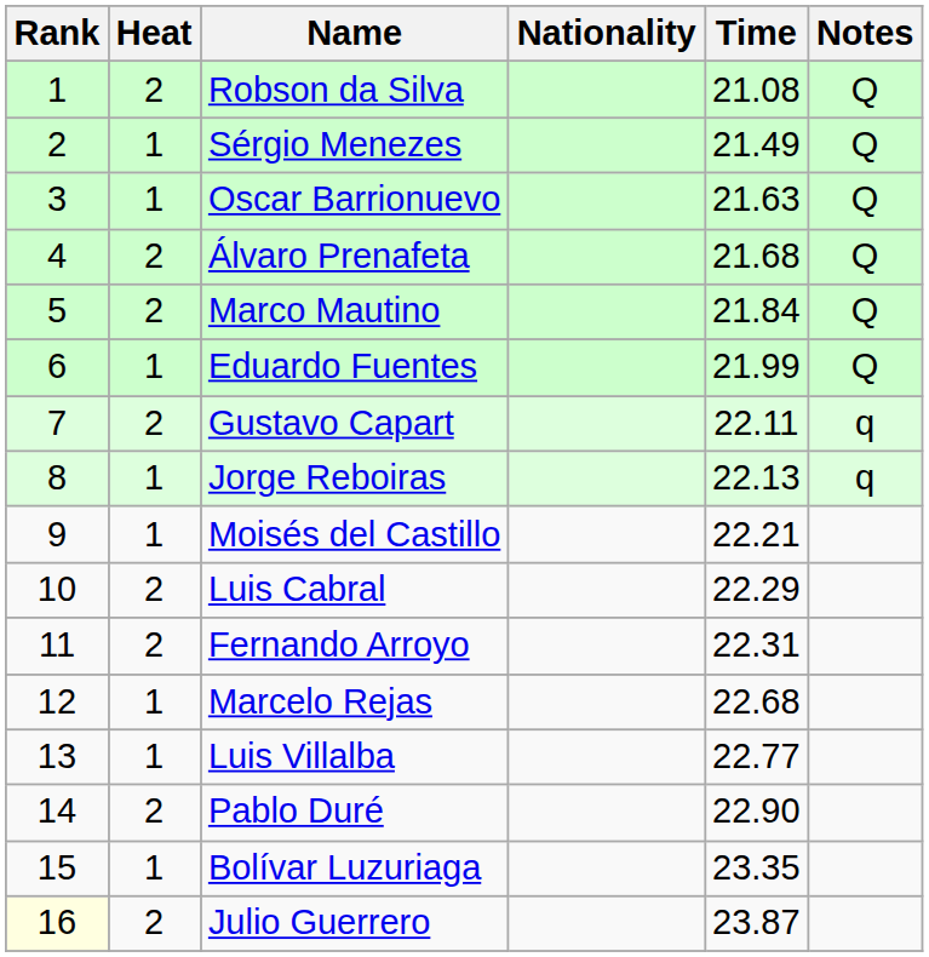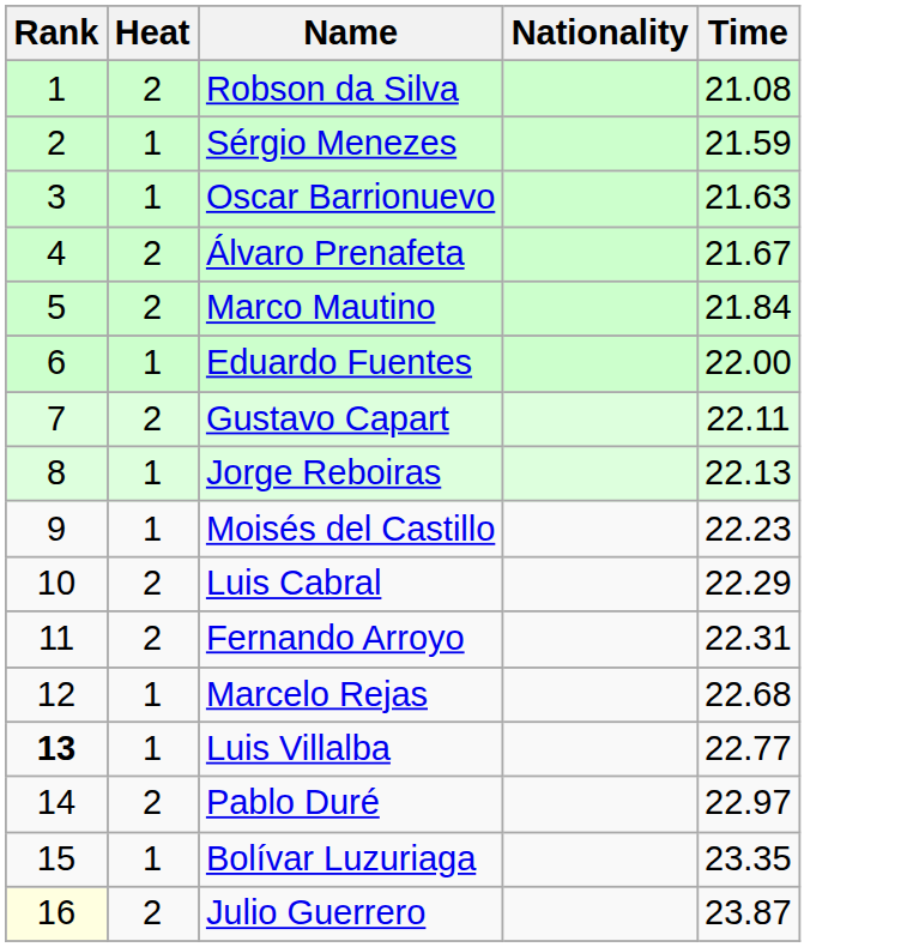 <table class="wikitable sortable" style="text-align:center">
 <tr>
 <th>Rank</th>
 <th>Heat</th>
 <th>Name</th>
 <th>Nationality</th>
 <th>Time</th>
-<th>Notes</th>
 </tr>
 <tr bgcolor=ccffcc>
 <td>1</td>
 <td>2</td>
 <td align=left><a href='#'>Robson da Silva</a></td>
 <td align=left></td>
 <td>21.08</td>
-<td>Q</td>
 </tr>
 <tr bgcolor=ccffcc>
 <td>2</td>
 <td>1</td>
 <td align=left><a href='#'>Sérgio Menezes</a></td>
 <td align=left></td>
-<td>21.49</td>
-<td>Q</td>
+<td>21.59</td>
 </tr>
 <tr bgcolor=ccffcc>
 <td>3</td>
 <td>1</td>
 <td align=left><a href='#'>Oscar Barrionuevo</a></td>
 <td align=left></td>
 <td>21.63</td>
-<td>Q</td>
 </tr>
 <tr bgcolor=ccffcc>
 <td>4</td>
 <td>2</td>
 <td align=left><a href='#'>Álvaro Prenafeta</a></td>
 <td align=left></td>
-<td>21.68</td>
-<td>Q</td>
+<td>21.67</td>
 </tr>
 <tr bgcolor=ccffcc>
 <td>5</td>
 <td>2</td>
 <td align=left><a href='#'>Marco Mautino</a></td>
 <td align=left></td>
 <td>21.84</td>
-<td>Q</td>
 </tr>
 <tr bgcolor=ccffcc>
 <td>6</td>
 <td>1</td>
 <td align=left><a href='#'>Eduardo Fuentes</a></td>
 <td align=left></td>
-<td>21.99</td>
-<td>Q</td>
+<td>22.00</td>
 </tr>
 <tr bgcolor=ddffdd>
 <td>7</td>
 <td>2</td>
 <td align=left><a href='#'>Gustavo Capart</a></td>
 <td align=left></td>
 <td>22.11</td>
-<td>q</td>
 </tr>
 <tr bgcolor=ddffdd>
 <td>8</td>
 <td>1</td>
 <td align=left><a href='#'>Jorge Reboiras</a></td>
 <td align=left></td>
 <td>22.13</td>
-<td>q</td>
 </tr>
 <tr>
 <td>9</td>
 <td>1</td>
 <td align=left><a href='#'>Moisés del Castillo</a></td>
 <td align=left></td>
-<td>22.21</td>
-<td></td>
+<td>22.23</td>
 </tr>
 <tr>
 <td>10</td>
 <td>2</td>
 <td align=left><a href='#'>Luis Cabral</a></td>
 <td align=left></td>
 <td>22.29</td>
-<td></td>
 </tr>
 <tr>
 <td>11</td>
 <td>2</td>
 <td align=left><a href='#'>Fernando Arroyo</a></td>
 <td align=left></td>
 <td>22.31</td>
-<td></td>
 </tr>
 <tr>
 <td>12</td>
 <td>1</td>
 <td align=left><a href='#'>Marcelo Rejas</a></td>
 <td align=left></td>
 <td>22.68</td>
-<td></td>
 </tr>
 <tr>
-<td>13</td>
+<td><strong>13</strong></td>
 <td>1</td>
 <td align=left><a href='#'>Luis Villalba</a></td>
 <td align=left></td>
 <td>22.77</td>
-<td></td>
 </tr>
 <tr>
 <td>14</td>
 <td>2</td>
 <td align=left><a href='#'>Pablo Duré</a></td>
 <td align=left></td>
-<td>22.90</td>
-<td></td>
+<td>22.97</td>
 </tr>
 <tr>
 <td>15</td>
 <td>1</td>
 <td align=left><a href='#'>Bolívar Luzuriaga</a></td>
 <td align=left></td>
 <td>23.35</td>
-<td></td>
 </tr>
 <tr>
 <td style="background: lightyellow;">16</td>
 <td>2</td>
 <td align=left><a href='#'>Julio Guerrero</a></td>
 <td align=left></td>
 <td>23.87</td>
-<td></td>
 </tr>
 </table>
